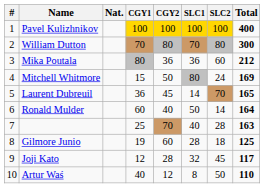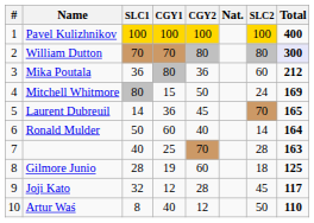 <table class="wikitable" style="text-align:center;">
 <tr>
 <th>#</th>
 <th>Name</th>
-<th>Nat.</th>
+<th><small>SLC1</small></th>
 <th><small>CGY1</small></th>
 <th><small>CGY2</small></th>
-<th><small>SLC1</small></th>
+<th>Nat.</th>
 <th><small>SLC2</small></th>
 <th>Total</th>
 </tr>
 <tr>
 <td>1</td>
 <td align=left><a href='#'>Pavel Kulizhnikov</a></td>
-<td></td>
 <td bgcolor=gold>100</td>
 <td bgcolor=gold>100</td>
 <td bgcolor=gold>100</td>
+<td></td>
 <td bgcolor=gold>100</td>
 <td><strong>400</strong></td>
 </tr>
 <tr>
 <td>2</td>
 <td align=left><a href='#'>William Dutton</a></td>
-<td></td>
+<td bgcolor=cc9966>70</td>
 <td bgcolor=cc9966>70</td>
 <td bgcolor=silver>80</td>
-<td bgcolor=cc9966>70</td>
+<td></td>
 <td bgcolor=silver>80</td>
-<td><strong>300</strong></td>
+<td style="background: lavender;"><strong>300</strong></td>
 </tr>
 <tr>
 <td>3</td>
 <td align=left><a href='#'>Mika Poutala</a></td>
-<td></td>
+<td>36</td>
 <td bgcolor=silver>80</td>
 <td>36</td>
-<td>36</td>
+<td></td>
 <td>60</td>
 <td><strong>212</strong></td>
 </tr>
 <tr>
 <td>4</td>
 <td align=left><a href='#'>Mitchell Whitmore</a></td>
-<td></td>
+<td bgcolor=silver>80</td>
 <td>15</td>
 <td>50</td>
-<td bgcolor=silver>80</td>
+<td></td>
 <td>24</td>
 <td><strong>169</strong></td>
 </tr>
 <tr>
 <td>5</td>
 <td align=left><a href='#'>Laurent Dubreuil</a></td>
-<td></td>
+<td>14</td>
 <td>36</td>
 <td>45</td>
-<td>14</td>
+<td></td>
 <td bgcolor=cc9966>70</td>
 <td><strong>165</strong></td>
 </tr>
 <tr>
 <td>6</td>
 <td align=left><a href='#'>Ronald Mulder</a></td>
-<td></td>
+<td>50</td>
 <td>60</td>
 <td>40</td>
-<td>50</td>
+<td></td>
 <td>14</td>
 <td><strong>164</strong></td>
 </tr>
 <tr>
 <td>7</td>
 <td align=left></td>
-<td></td>
+<td>40</td>
 <td>25</td>
 <td bgcolor=cc9966>70</td>
-<td>40</td>
+<td></td>
 <td>28</td>
 <td><strong>163</strong></td>
 </tr>
 <tr>
 <td>8</td>
 <td align=left><a href='#'>Gilmore Junio</a></td>
-<td></td>
+<td>28</td>
 <td>19</td>
 <td>60</td>
-<td>28</td>
+<td></td>
 <td>18</td>
 <td><strong>125</strong></td>
 </tr>
 <tr>
 <td>9</td>
 <td align=left><a href='#'>Joji Kato</a></td>
-<td></td>
+<td>32</td>
 <td>12</td>
 <td>28</td>
-<td>32</td>
+<td></td>
 <td>45</td>
 <td><strong>117</strong></td>
 </tr>
 <tr>
 <td>10</td>
 <td align=left><a href='#'>Artur Waś</a></td>
-<td></td>
+<td>8</td>
 <td>40</td>
 <td>12</td>
-<td>8</td>
+<td></td>
 <td>50</td>
 <td><strong>110</strong></td>
 </tr>
 </table>
